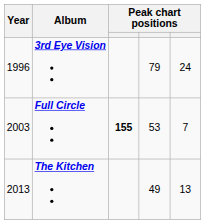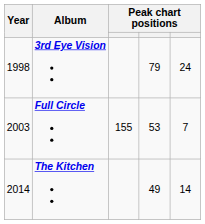 <table class="wikitable" style="text-align:center">
 <tr>
 <th rowspan="2">Year</th>
 <th rowspan="2">Album</th>
 <th colspan="4">Peak chart positions</th>
 </tr>
 <tr>
 <th width=40></th>
 <th width=40></th>
 <th width=40></th>
 </tr>
 <tr>
-<td>1996</td>
+<td>1998</td>
 <td style="text-align:left;"><strong><em><a href='#'>3rd Eye Vision</a></em></strong><br><ul><li></li><li></li></ul></td>
 <td></td>
 <td>79</td>
 <td>24</td>
 </tr>
 <tr>
 <td>2003</td>
 <td style="text-align:left;"><strong><em><a href='#'>Full Circle</a></em></strong><br><ul><li></li><li></li></ul></td>
-<td><strong>155</strong></td>
+<td>155</td>
 <td>53</td>
 <td>7</td>
 </tr>
 <tr>
-<td>2013</td>
+<td>2014</td>
 <td style="text-align:left;"><strong><em><a href='#'>The Kitchen</a></em></strong><br><ul><li></li><li></li></ul></td>
 <td></td>
 <td>49</td>
-<td>13</td>
+<td>14</td>
 </tr>
 </table>
